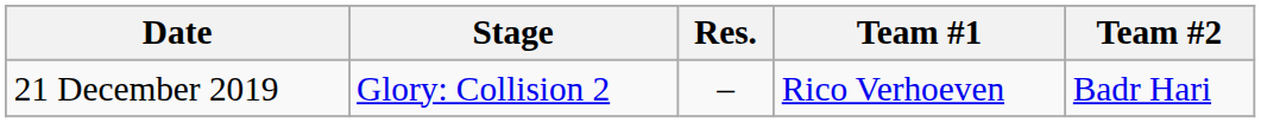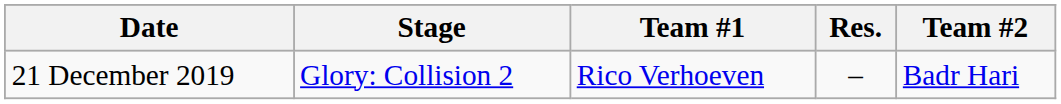 <table class="wikitable" style="text-align: left;" width="65%">
 <tr>
 <th>Date</th>
 <th>Stage</th>
+<th>Team #1</th>
 <th>Res.</th>
-<th>Team #1</th>
 <th>Team #2</th>
 </tr>
 <tr>
 <td>21 December 2019</td>
 <td><a href='#'>Glory: Collision 2</a></td>
+<td> <a href='#'>Rico Verhoeven</a></td>
 <td style="text-align:center;">–</td>
-<td> <a href='#'>Rico Verhoeven</a></td>
 <td> <a href='#'>Badr Hari</a></td>
 </tr>
 </table>
